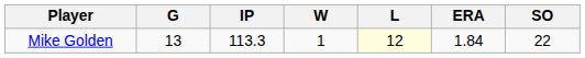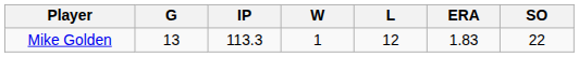 <table class="wikitable sortable">
 <tr>
 <th bgcolor="#DDDDFF" width="16%">Player</th>
 <th bgcolor="#DDDDFF" width="9%">G</th>
 <th bgcolor="#DDDDFF" width="9%">IP</th>
 <th bgcolor="#DDDDFF" width="9%">W</th>
 <th bgcolor="#DDDDFF" width="9%">L</th>
 <th bgcolor="#DDDDFF" width="9%">ERA</th>
 <th bgcolor="#DDDDFF" width="9%">SO</th>
 </tr>
 <tr align=center>
 <td><a href='#'>Mike Golden</a></td>
 <td>13</td>
 <td>113.3</td>
 <td>1</td>
-<td style="background: lightyellow;">12</td>
-<td>1.84</td>
+<td>12</td>
+<td>1.83</td>
 <td>22</td>
 </tr>
 </table>
